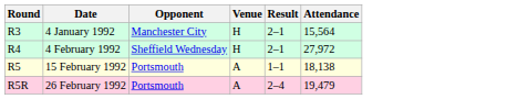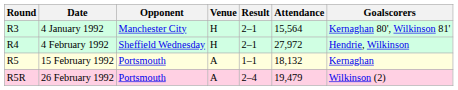 <table class="wikitable">
 <tr>
 <th>Round</th>
 <th>Date</th>
 <th>Opponent</th>
 <th>Venue</th>
 <th>Result</th>
 <th>Attendance</th>
+<th>Goalscorers</th>
 </tr>
 <tr style="background-color: #d0ffe3;">
 <td>R3</td>
 <td>4 January 1992</td>
 <td><a href='#'>Manchester City</a></td>
 <td>H</td>
 <td>2–1</td>
 <td>15,564</td>
+<td><a href='#'>Kernaghan</a> 80', <a href='#'>Wilkinson</a> 81'</td>
 </tr>
 <tr style="background-color: #d0ffe3;">
 <td>R4</td>
 <td>4 February 1992</td>
 <td><a href='#'>Sheffield Wednesday</a></td>
 <td>H</td>
 <td>2–1</td>
 <td>27,972</td>
+<td><a href='#'>Hendrie</a>, <a href='#'>Wilkinson</a></td>
 </tr>
 <tr style="background-color: #ffffdd;">
 <td>R5</td>
 <td>15 February 1992</td>
 <td><a href='#'>Portsmouth</a></td>
 <td>A</td>
 <td>1–1</td>
-<td>18,138</td>
+<td>18,132</td>
+<td><a href='#'>Kernaghan</a></td>
 </tr>
 <tr style="background-color: #ffd0e3;">
 <td>R5R</td>
 <td>26 February 1992</td>
 <td><a href='#'>Portsmouth</a></td>
 <td>A</td>
 <td>2–4</td>
 <td>19,479</td>
+<td><a href='#'>Wilkinson</a> (2)</td>
 </tr>
 </table>
